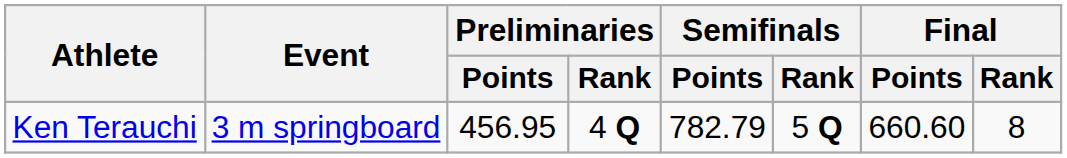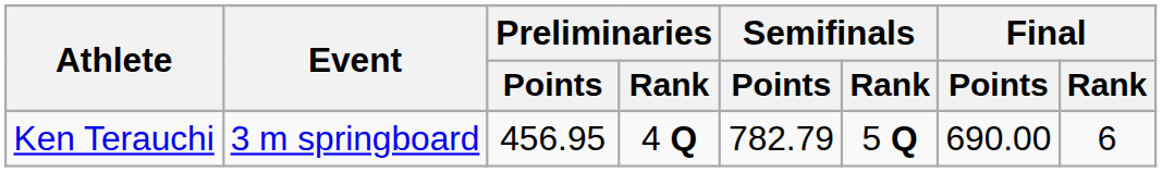 <table class=wikitable style="font-size:90%">
 <tr>
 <th rowspan="2">Athlete</th>
 <th rowspan="2">Event</th>
 <th colspan="2">Preliminaries</th>
 <th colspan="2">Semifinals</th>
 <th colspan="2">Final</th>
 </tr>
 <tr style="font-size:95%">
 <th>Points</th>
 <th>Rank</th>
 <th>Points</th>
 <th>Rank</th>
 <th>Points</th>
 <th>Rank</th>
 </tr>
 <tr align=center>
 <td align=left><a href='#'>Ken Terauchi</a></td>
 <td align=left><a href='#'>3 m springboard</a></td>
 <td>456.95</td>
 <td>4 <strong>Q</strong></td>
 <td>782.79</td>
 <td>5 <strong>Q</strong></td>
-<td>660.60</td>
-<td>8</td>
+<td>690.00</td>
+<td>6</td>
 </tr>
 </table>
